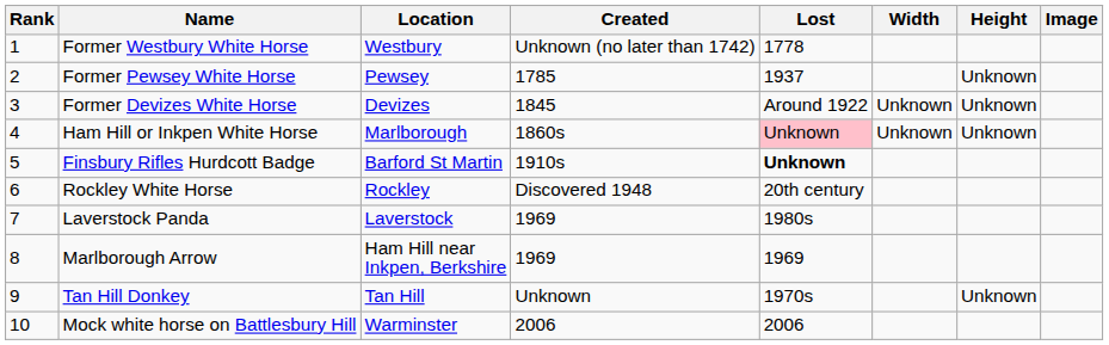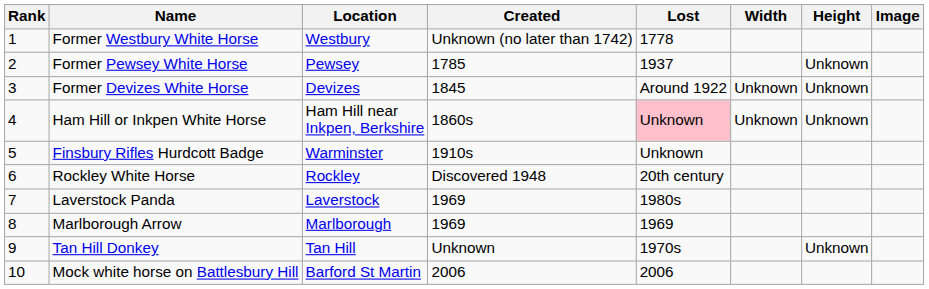 <table class="sortable wikitable" style="text-align:left;font-size:90%;line-height:110%;clear:left;">
 <tr>
 <th width="20">Rank</th>
 <th>Name</th>
 <th width="112">Location</th>
 <th>Created</th>
 <th>Lost</th>
 <th>Width</th>
 <th>Height</th>
 <th>Image</th>
 </tr>
 <tr>
 <td>1</td>
 <td>Former <a href='#'>Westbury White Horse</a></td>
 <td><a href='#'>Westbury</a></td>
 <td>Unknown (no later than 1742)</td>
 <td>1778</td>
 <td></td>
 <td></td>
 <td></td>
 </tr>
 <tr>
 <td>2</td>
 <td>Former <a href='#'>Pewsey White Horse</a></td>
 <td><a href='#'>Pewsey</a></td>
 <td>1785</td>
 <td>1937</td>
 <td></td>
 <td>Unknown</td>
 </tr>
 <tr>
 <td>3</td>
 <td>Former <a href='#'>Devizes White Horse</a></td>
 <td><a href='#'>Devizes</a></td>
 <td>1845</td>
 <td>Around 1922</td>
 <td>Unknown</td>
 <td>Unknown</td>
 <td></td>
 </tr>
 <tr>
 <td>4</td>
 <td>Ham Hill or Inkpen White Horse</td>
-<td><a href='#'>Marlborough</a></td>
+<td>Ham Hill near <a href='#'>Inkpen, Berkshire</a></td>
 <td>1860s</td>
 <td style="background: pink;">Unknown</td>
 <td>Unknown</td>
 <td>Unknown</td>
 <td></td>
 </tr>
 <tr>
 <td>5</td>
 <td><a href='#'>Finsbury Rifles</a> Hurdcott Badge</td>
-<td><a href='#'>Barford St Martin</a></td>
+<td><a href='#'>Warminster</a></td>
 <td>1910s</td>
-<td><strong>Unknown</strong></td>
+<td>Unknown</td>
 <td></td>
 <td></td>
 <td></td>
 </tr>
 <tr>
 <td>6</td>
 <td>Rockley White Horse</td>
 <td><a href='#'>Rockley</a></td>
 <td>Discovered 1948</td>
 <td>20th century</td>
 <td></td>
 <td></td>
 <td></td>
 </tr>
 <tr>
 <td>7</td>
 <td>Laverstock Panda</td>
 <td><a href='#'>Laverstock</a></td>
 <td>1969</td>
 <td>1980s</td>
 <td></td>
 <td></td>
 <td></td>
 </tr>
 <tr>
 <td>8</td>
 <td>Marlborough Arrow</td>
-<td>Ham Hill near <a href='#'>Inkpen, Berkshire</a></td>
+<td><a href='#'>Marlborough</a></td>
 <td>1969</td>
 <td>1969</td>
 <td></td>
 <td></td>
 <td></td>
 </tr>
 <tr>
 <td>9</td>
 <td><a href='#'>Tan Hill Donkey</a></td>
 <td><a href='#'>Tan Hill</a></td>
 <td>Unknown</td>
 <td>1970s</td>
 <td></td>
 <td>Unknown</td>
 <td></td>
 </tr>
 <tr>
 <td>10</td>
 <td>Mock white horse on <a href='#'>Battlesbury Hill</a></td>
-<td><a href='#'>Warminster</a></td>
+<td><a href='#'>Barford St Martin</a></td>
 <td>2006</td>
 <td>2006</td>
 <td></td>
 <td></td>
 <td></td>
 </tr>
 </table>
